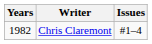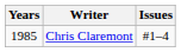 <table class="wikitable">
 <tr>
 <th>Years</th>
 <th>Writer</th>
 <th>Issues</th>
 </tr>
 <tr>
-<td align="center">1982</td>
+<td align="center">1985</td>
 <td align="center"><a href='#'>Chris Claremont</a></td>
 <td align="center">#1–4</td>
 </tr>
 </table>
